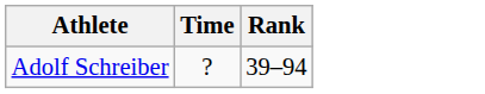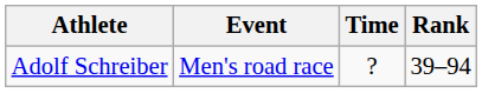 <table class=wikitable style="font-size:90%">
 <tr>
 <th>Athlete</th>
+<th>Event</th>
 <th>Time</th>
 <th>Rank</th>
 </tr>
 <tr align=center>
 <td align=left><a href='#'>Adolf Schreiber</a></td>
+<td align=left><a href='#'>Men's road race</a></td>
 <td>?</td>
 <td>39–94</td>
 </tr>
 </table>
